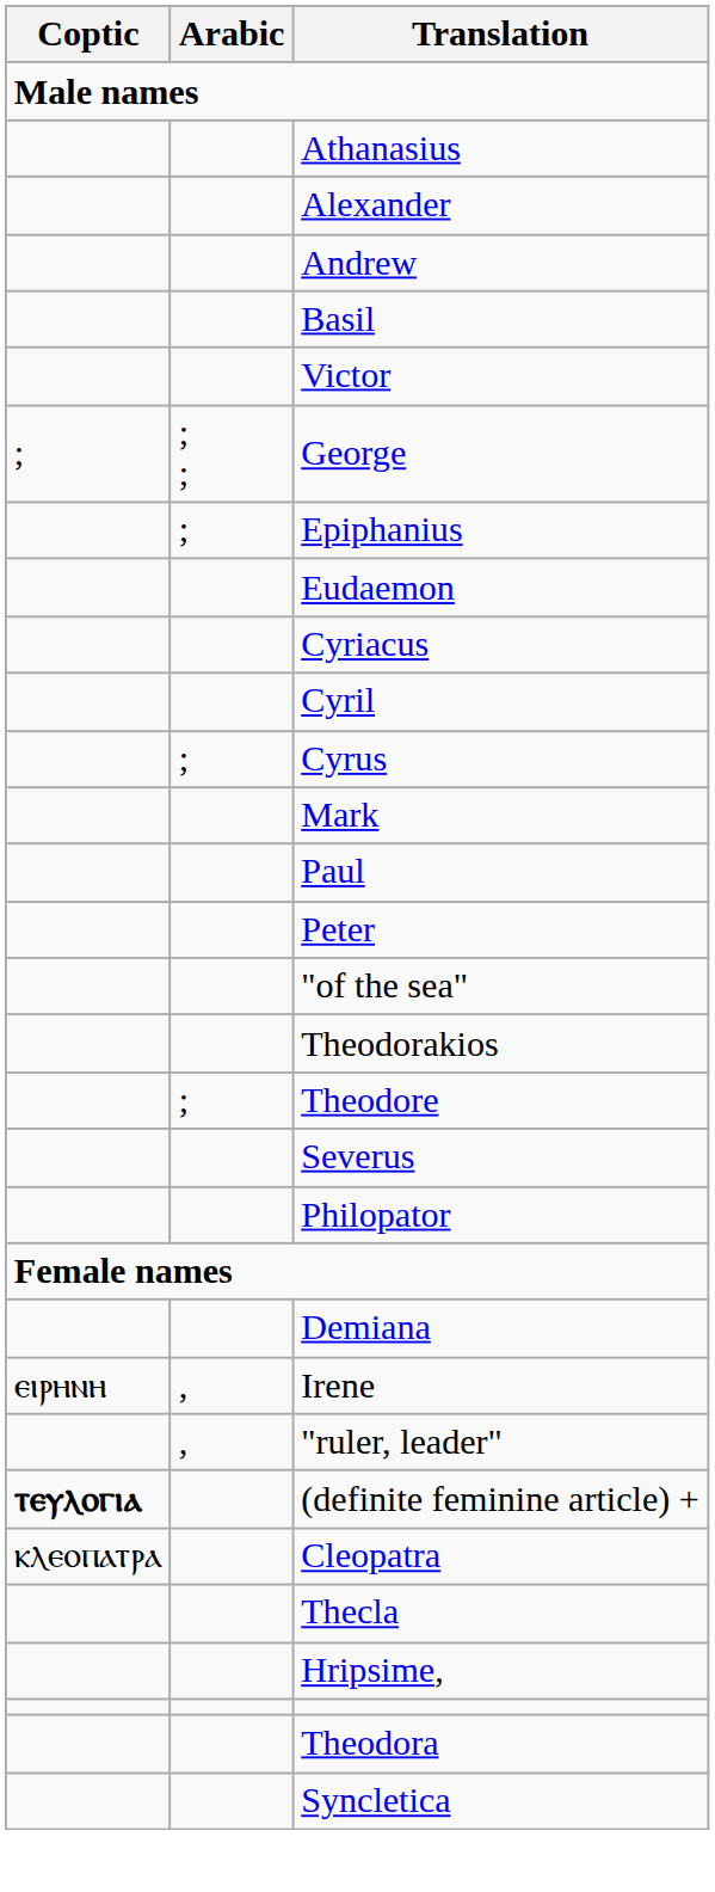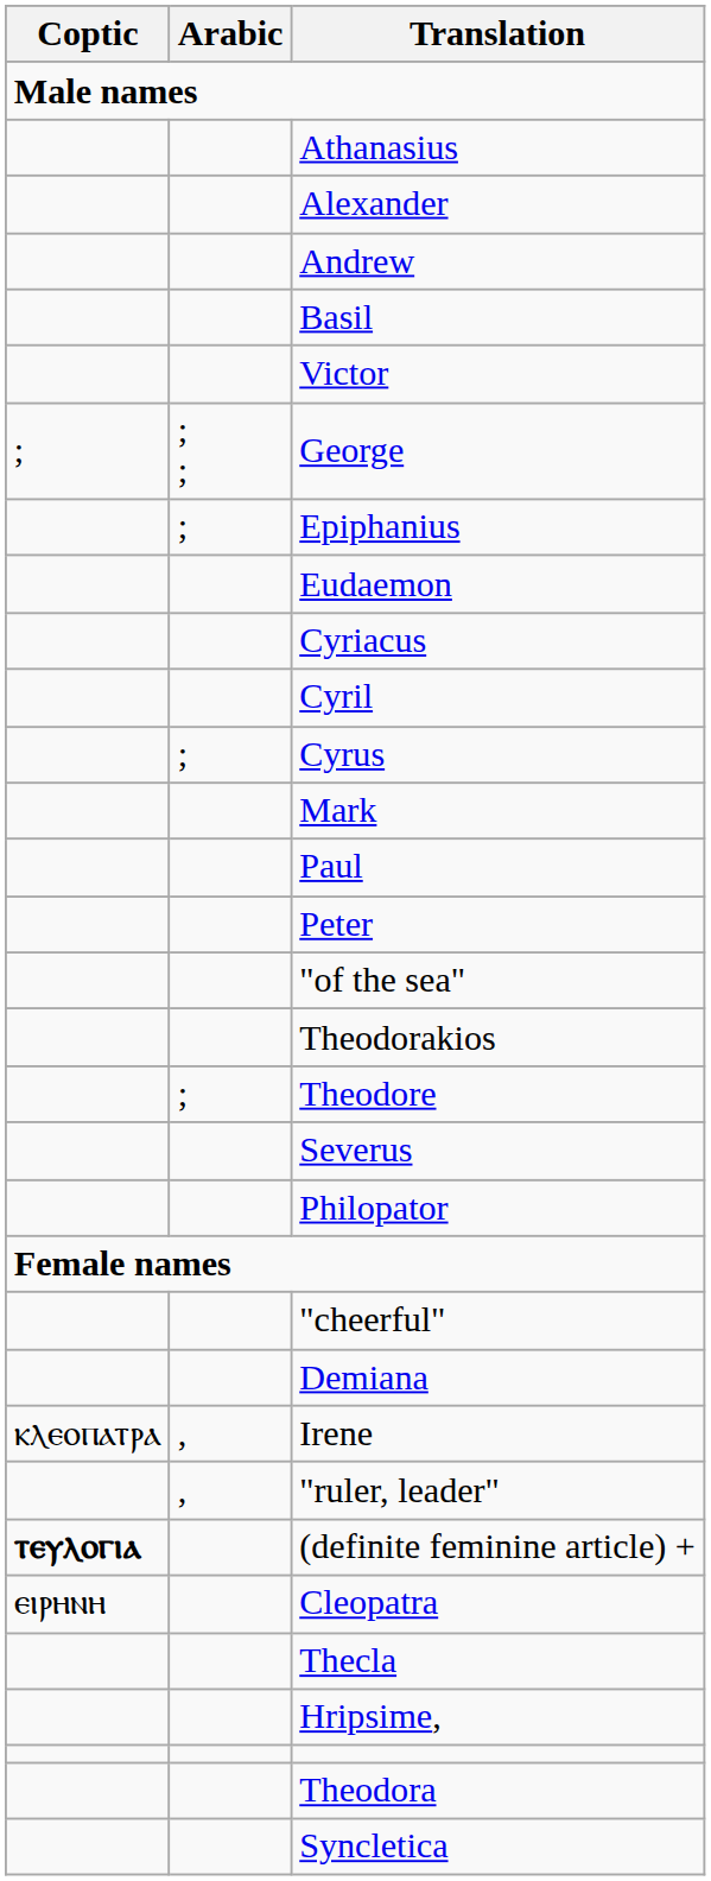 <table class="wikitable">
 <tr>
 <th>Coptic</th>
 <th>Arabic</th>
 <th>Translation</th>
 </tr>
 <tr>
 <td colspan="3"><strong>Male names</strong></td>
 </tr>
 <tr>
 <td></td>
 <td></td>
 <td><a href='#'>Athanasius</a></td>
 </tr>
 <tr>
 <td></td>
 <td></td>
 <td><a href='#'>Alexander</a></td>
 </tr>
 <tr>
 <td></td>
 <td></td>
 <td><a href='#'>Andrew</a></td>
 </tr>
 <tr>
 <td></td>
 <td></td>
 <td><a href='#'>Basil</a></td>
 </tr>
 <tr>
 <td></td>
 <td></td>
 <td><a href='#'>Victor</a></td>
 </tr>
 <tr>
 <td>; </td>
 <td>;<br>;<br></td>
 <td><a href='#'>George</a></td>
 </tr>
 <tr>
 <td></td>
 <td>;<br></td>
 <td><a href='#'>Epiphanius</a></td>
 </tr>
 <tr>
 <td></td>
 <td></td>
 <td><a href='#'>Eudaemon</a></td>
 </tr>
 <tr>
 <td></td>
 <td></td>
 <td><a href='#'>Cyriacus</a></td>
 </tr>
 <tr>
 <td></td>
 <td></td>
 <td><a href='#'>Cyril</a></td>
 </tr>
 <tr>
 <td></td>
 <td>;<br></td>
 <td><a href='#'>Cyrus</a></td>
 </tr>
 <tr>
 <td></td>
 <td></td>
 <td><a href='#'>Mark</a></td>
 </tr>
 <tr>
 <td></td>
 <td></td>
 <td><a href='#'>Paul</a></td>
 </tr>
 <tr>
 <td></td>
 <td></td>
 <td><a href='#'>Peter</a></td>
 </tr>
 <tr>
 <td></td>
 <td></td>
 <td>"of the sea"</td>
 </tr>
 <tr>
 <td></td>
 <td></td>
 <td>Theodorakios</td>
 </tr>
 <tr>
 <td></td>
 <td>;<br></td>
 <td><a href='#'>Theodore</a></td>
 </tr>
 <tr>
 <td></td>
 <td></td>
 <td><a href='#'>Severus</a></td>
 </tr>
 <tr>
 <td></td>
 <td></td>
 <td><a href='#'>Philopator</a></td>
 </tr>
 <tr>
 <td colspan="3"><strong>Female names</strong></td>
 </tr>
 <tr>
 <td></td>
 <td></td>
+<td>"cheerful"</td>
+</tr>
+<tr>
+<td></td>
+<td></td>
 <td><a href='#'>Demiana</a></td>
 </tr>
 <tr>
-<td>ⲉⲓⲣⲏⲛⲏ</td>
+<td>ⲕⲗⲉⲟⲡⲁⲧⲣⲁ</td>
 <td>,<br></td>
 <td>Irene</td>
 </tr>
 <tr>
 <td></td>
 <td>,<br></td>
 <td>"ruler, leader"</td>
 </tr>
 <tr>
 <td><strong>ⲧⲉⲩⲗⲟⲅⲓⲁ</strong></td>
 <td></td>
 <td> (definite feminine article) + </td>
 </tr>
 <tr>
-<td>ⲕⲗⲉⲟⲡⲁⲧⲣⲁ</td>
+<td>ⲉⲓⲣⲏⲛⲏ</td>
 <td></td>
 <td><a href='#'>Cleopatra</a></td>
 </tr>
 <tr>
 <td></td>
 <td></td>
 <td><a href='#'>Thecla</a></td>
 </tr>
 <tr>
 <td></td>
 <td></td>
 <td><a href='#'>Hripsime</a>, </td>
 </tr>
 <tr>
 <td></td>
 <td></td>
 <td></td>
 </tr>
 <tr>
 <td></td>
 <td></td>
 <td><a href='#'>Theodora</a></td>
 </tr>
 <tr>
 <td></td>
 <td></td>
 <td><a href='#'>Syncletica</a></td>
 </tr>
 </table>
